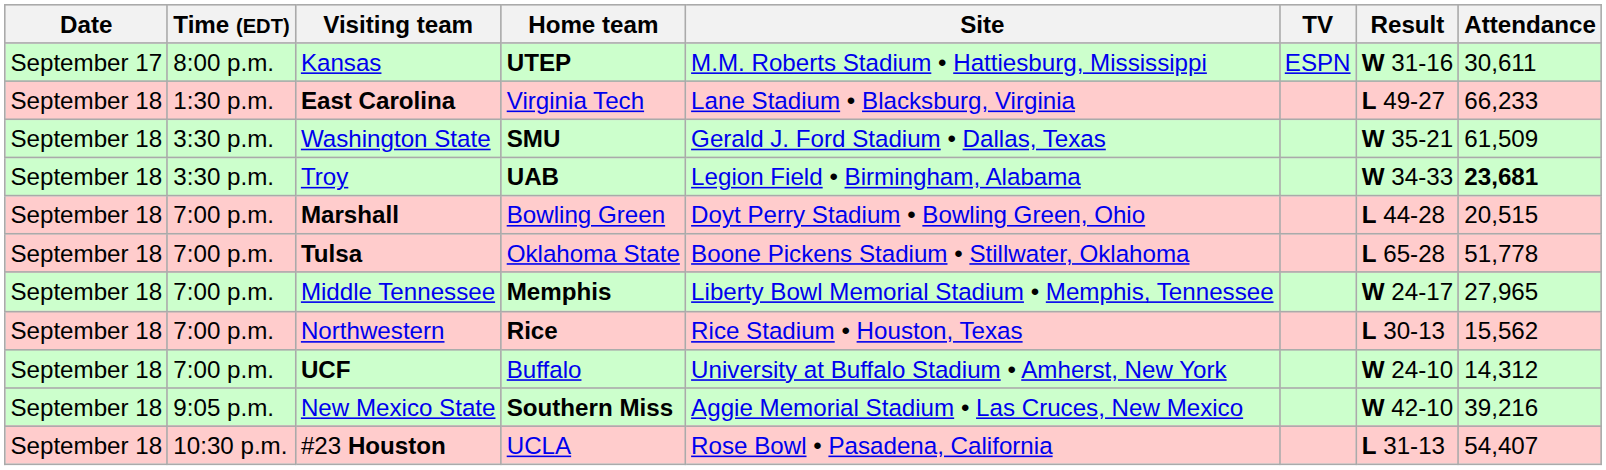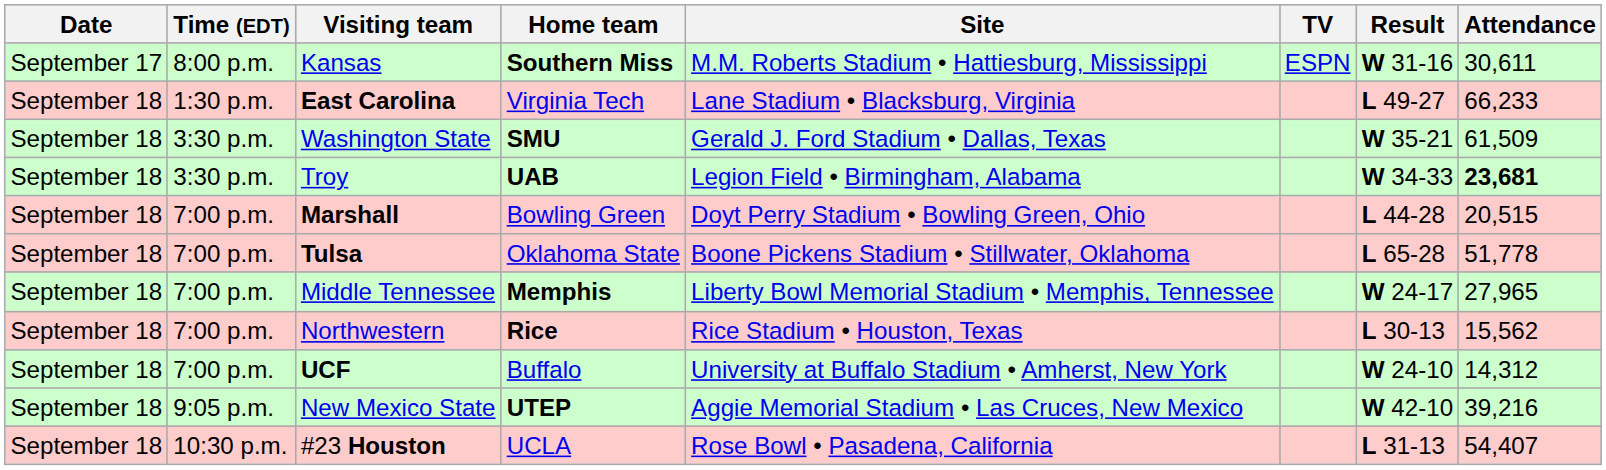 <table class="wikitable" style="font-size:95%;">
 <tr>
 <th>Date</th>
 <th>Time <small>(EDT)</small></th>
 <th>Visiting team</th>
 <th>Home team</th>
 <th>Site</th>
 <th>TV</th>
 <th>Result</th>
 <th>Attendance</th>
 </tr>
 <tr bgcolor=#ccffcc>
 <td>September 17</td>
 <td>8:00 p.m.</td>
 <td><a href='#'>Kansas</a></td>
-<td><strong>UTEP</strong></td>
+<td><strong>Southern Miss</strong></td>
 <td><a href='#'>M.M. Roberts Stadium</a> • <a href='#'>Hattiesburg, Mississippi</a></td>
 <td><a href='#'>ESPN</a></td>
 <td><strong>W</strong> 31-16</td>
 <td>30,611</td>
 </tr>
 <tr bgcolor=#ffcccc>
 <td>September 18</td>
 <td>1:30 p.m.</td>
 <td><strong>East Carolina</strong></td>
 <td><a href='#'>Virginia Tech</a></td>
 <td><a href='#'>Lane Stadium</a> • <a href='#'>Blacksburg, Virginia</a></td>
 <td></td>
 <td><strong>L</strong> 49-27</td>
 <td>66,233</td>
 </tr>
 <tr bgcolor=#ccffcc>
 <td>September 18</td>
 <td>3:30 p.m.</td>
 <td><a href='#'>Washington State</a></td>
 <td><strong>SMU</strong></td>
 <td><a href='#'>Gerald J. Ford Stadium</a> • <a href='#'>Dallas, Texas</a></td>
 <td></td>
 <td><strong>W</strong> 35-21</td>
 <td>61,509</td>
 </tr>
 <tr bgcolor=#ccffcc>
 <td>September 18</td>
 <td>3:30 p.m.</td>
 <td><a href='#'>Troy</a></td>
 <td><strong>UAB</strong></td>
 <td><a href='#'>Legion Field</a> • <a href='#'>Birmingham, Alabama</a></td>
 <td></td>
 <td><strong>W</strong> 34-33</td>
 <td><strong>23,681</strong></td>
 </tr>
 <tr bgcolor=#ffcccc>
 <td>September 18</td>
 <td>7:00 p.m.</td>
 <td><strong>Marshall</strong></td>
 <td><a href='#'>Bowling Green</a></td>
 <td><a href='#'>Doyt Perry Stadium</a> • <a href='#'>Bowling Green, Ohio</a></td>
 <td></td>
 <td><strong>L</strong> 44-28</td>
 <td>20,515</td>
 </tr>
 <tr bgcolor=#ffcccc>
 <td>September 18</td>
 <td>7:00 p.m.</td>
 <td><strong>Tulsa</strong></td>
 <td><a href='#'>Oklahoma State</a></td>
 <td><a href='#'>Boone Pickens Stadium</a> • <a href='#'>Stillwater, Oklahoma</a></td>
 <td></td>
 <td><strong>L</strong> 65-28</td>
 <td>51,778</td>
 </tr>
 <tr bgcolor=#ccffcc>
 <td>September 18</td>
 <td>7:00 p.m.</td>
 <td><a href='#'>Middle Tennessee</a></td>
 <td><strong>Memphis</strong></td>
 <td><a href='#'>Liberty Bowl Memorial Stadium</a> • <a href='#'>Memphis, Tennessee</a></td>
 <td></td>
 <td><strong>W</strong> 24-17</td>
 <td>27,965</td>
 </tr>
 <tr bgcolor=#ffcccc>
 <td>September 18</td>
 <td>7:00 p.m.</td>
 <td><a href='#'>Northwestern</a></td>
 <td><strong>Rice</strong></td>
 <td><a href='#'>Rice Stadium</a> • <a href='#'>Houston, Texas</a></td>
 <td></td>
 <td><strong>L</strong> 30-13</td>
 <td>15,562</td>
 </tr>
 <tr bgcolor=#ccffcc>
 <td>September 18</td>
 <td>7:00 p.m.</td>
 <td><strong>UCF</strong></td>
 <td><a href='#'>Buffalo</a></td>
 <td><a href='#'>University at Buffalo Stadium</a> • <a href='#'>Amherst, New York</a></td>
 <td></td>
 <td><strong>W</strong> 24-10</td>
 <td>14,312</td>
 </tr>
 <tr bgcolor=#ccffcc>
 <td>September 18</td>
 <td>9:05 p.m.</td>
 <td><a href='#'>New Mexico State</a></td>
-<td><strong>Southern Miss</strong></td>
+<td><strong>UTEP</strong></td>
 <td><a href='#'>Aggie Memorial Stadium</a> • <a href='#'>Las Cruces, New Mexico</a></td>
 <td></td>
 <td><strong>W</strong> 42-10</td>
 <td>39,216</td>
 </tr>
 <tr bgcolor=#ffcccc>
 <td>September 18</td>
 <td>10:30 p.m.</td>
 <td>#23 <strong>Houston</strong></td>
 <td><a href='#'>UCLA</a></td>
 <td><a href='#'>Rose Bowl</a> • <a href='#'>Pasadena, California</a></td>
 <td></td>
 <td><strong>L</strong> 31-13</td>
 <td>54,407</td>
 </tr>
 </table>
